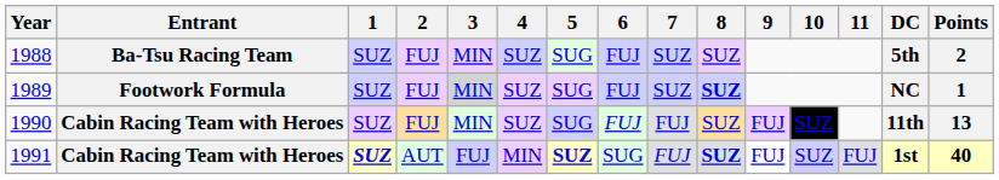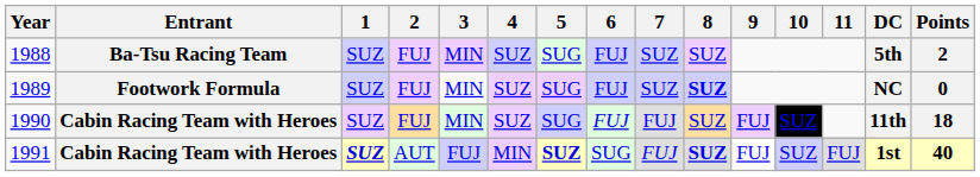 <table class="wikitable" style="text-align:center; font-size:85%">
 <tr>
 <th>Year</th>
 <th>Entrant</th>
 <th>1</th>
 <th>2</th>
 <th>3</th>
 <th>4</th>
 <th>5</th>
 <th>6</th>
 <th>7</th>
 <th>8</th>
 <th>9</th>
 <th>10</th>
 <th>11</th>
 <th>DC</th>
 <th>Points</th>
 </tr>
 <tr>
 <td><a href='#'>1988</a></td>
 <th nowrap>Ba-Tsu Racing Team</th>
 <td style="background:#CFCFFF;"><a href='#'>SUZ</a><br></td>
 <td style="background:#EFCFFF;"><a href='#'>FUJ</a><br></td>
 <td style="background:#EFCFFF;"><a href='#'>MIN</a><br></td>
 <td style="background:#CFCFFF;"><a href='#'>SUZ</a><br></td>
 <td style="background:#DFFFDF;"><a href='#'>SUG</a><br></td>
 <td style="background:#CFCFFF;"><a href='#'>FUJ</a><br></td>
 <td style="background:#CFCFFF;"><a href='#'>SUZ</a><br></td>
 <td style="background:#EFCFFF;"><a href='#'>SUZ</a><br></td>
 <td colspan=3></td>
 <th>5th</th>
 <th>2</th>
 </tr>
 <tr>
 <td><a href='#'>1989</a></td>
 <th nowrap>Footwork Formula</th>
 <td style="background:#CFCFFF;"><a href='#'>SUZ</a><br></td>
 <td style="background:#EFCFFF;"><a href='#'>FUJ</a><br></td>
-<td style="background: lightgrey;"><a href='#'>MIN</a></td>
+<td><a href='#'>MIN</a></td>
 <td style="background:#EFCFFF;"><a href='#'>SUZ</a><br></td>
 <td style="background:#EFCFFF;"><a href='#'>SUG</a><br></td>
 <td style="background:#CFCFFF;"><a href='#'>FUJ</a><br></td>
 <td style="background:#CFCFFF;"><a href='#'>SUZ</a><br></td>
 <td style="background:#CFCFFF;"><strong><a href='#'>SUZ</a><br></strong></td>
 <td colspan=3></td>
 <th>NC</th>
-<th>1</th>
+<th>0</th>
 </tr>
 <tr>
 <td><a href='#'>1990</a></td>
 <th nowrap>Cabin Racing Team with Heroes</th>
 <td style="background:#EFCFFF;"><a href='#'>SUZ</a><br></td>
 <td style="background:#FFDF9F;"><a href='#'>FUJ</a><br></td>
 <td style="background:#DFFFDF;"><a href='#'>MIN</a><br></td>
 <td style="background:#EFCFFF;"><a href='#'>SUZ</a><br></td>
 <td style="background:#CFCFFF;"><a href='#'>SUG</a><br></td>
 <td style="background:#DFFFDF;"><em><a href='#'>FUJ</a></em><br></td>
 <td style="background:#DFDFDF;"><a href='#'>FUJ</a><br></td>
 <td style="background:#FFDF9F;"><a href='#'>SUZ</a><br></td>
 <td style="background:#EFCFFF;"><a href='#'>FUJ</a><br></td>
 <td style="background:#000000; color:#ffffff"><a href='#'><span>SUZ</span></a><br></td>
 <td></td>
 <th>11th</th>
-<th>13</th>
+<th>18</th>
 </tr>
 <tr>
 <td><a href='#'>1991</a></td>
 <th nowrap>Cabin Racing Team with Heroes</th>
 <td style="background:#FFFFBF;"><strong><em><a href='#'>SUZ</a></em></strong><br></td>
 <td style="background:#DFFFDF;"><a href='#'>AUT</a><br></td>
 <td style="background:#CFCFFF;"><a href='#'>FUJ</a><br></td>
 <td style="background:#EFCFFF;"><a href='#'>MIN</a><br></td>
 <td style="background:#FFFFBF;"><strong><a href='#'>SUZ</a></strong><br></td>
 <td style="background:#DFFFDF;"><a href='#'>SUG</a><br></td>
 <td style="background:#DFDFDF;"><em><a href='#'>FUJ</a></em><br></td>
 <td style="background:#DFDFDF;"><strong><a href='#'>SUZ</a></strong><br></td>
 <td style="background:#FFFFFF;"><a href='#'>FUJ</a><br></td>
 <td style="background:#CFCFFF;"><a href='#'>SUZ</a><br></td>
 <td style="background:#DFDFDF;"><a href='#'>FUJ</a><br></td>
 <td style="background:#FFFFBF;"><strong>1st</strong></td>
 <td style="background:#FFFFBF;"><strong>40</strong></td>
 </tr>
 </table>
